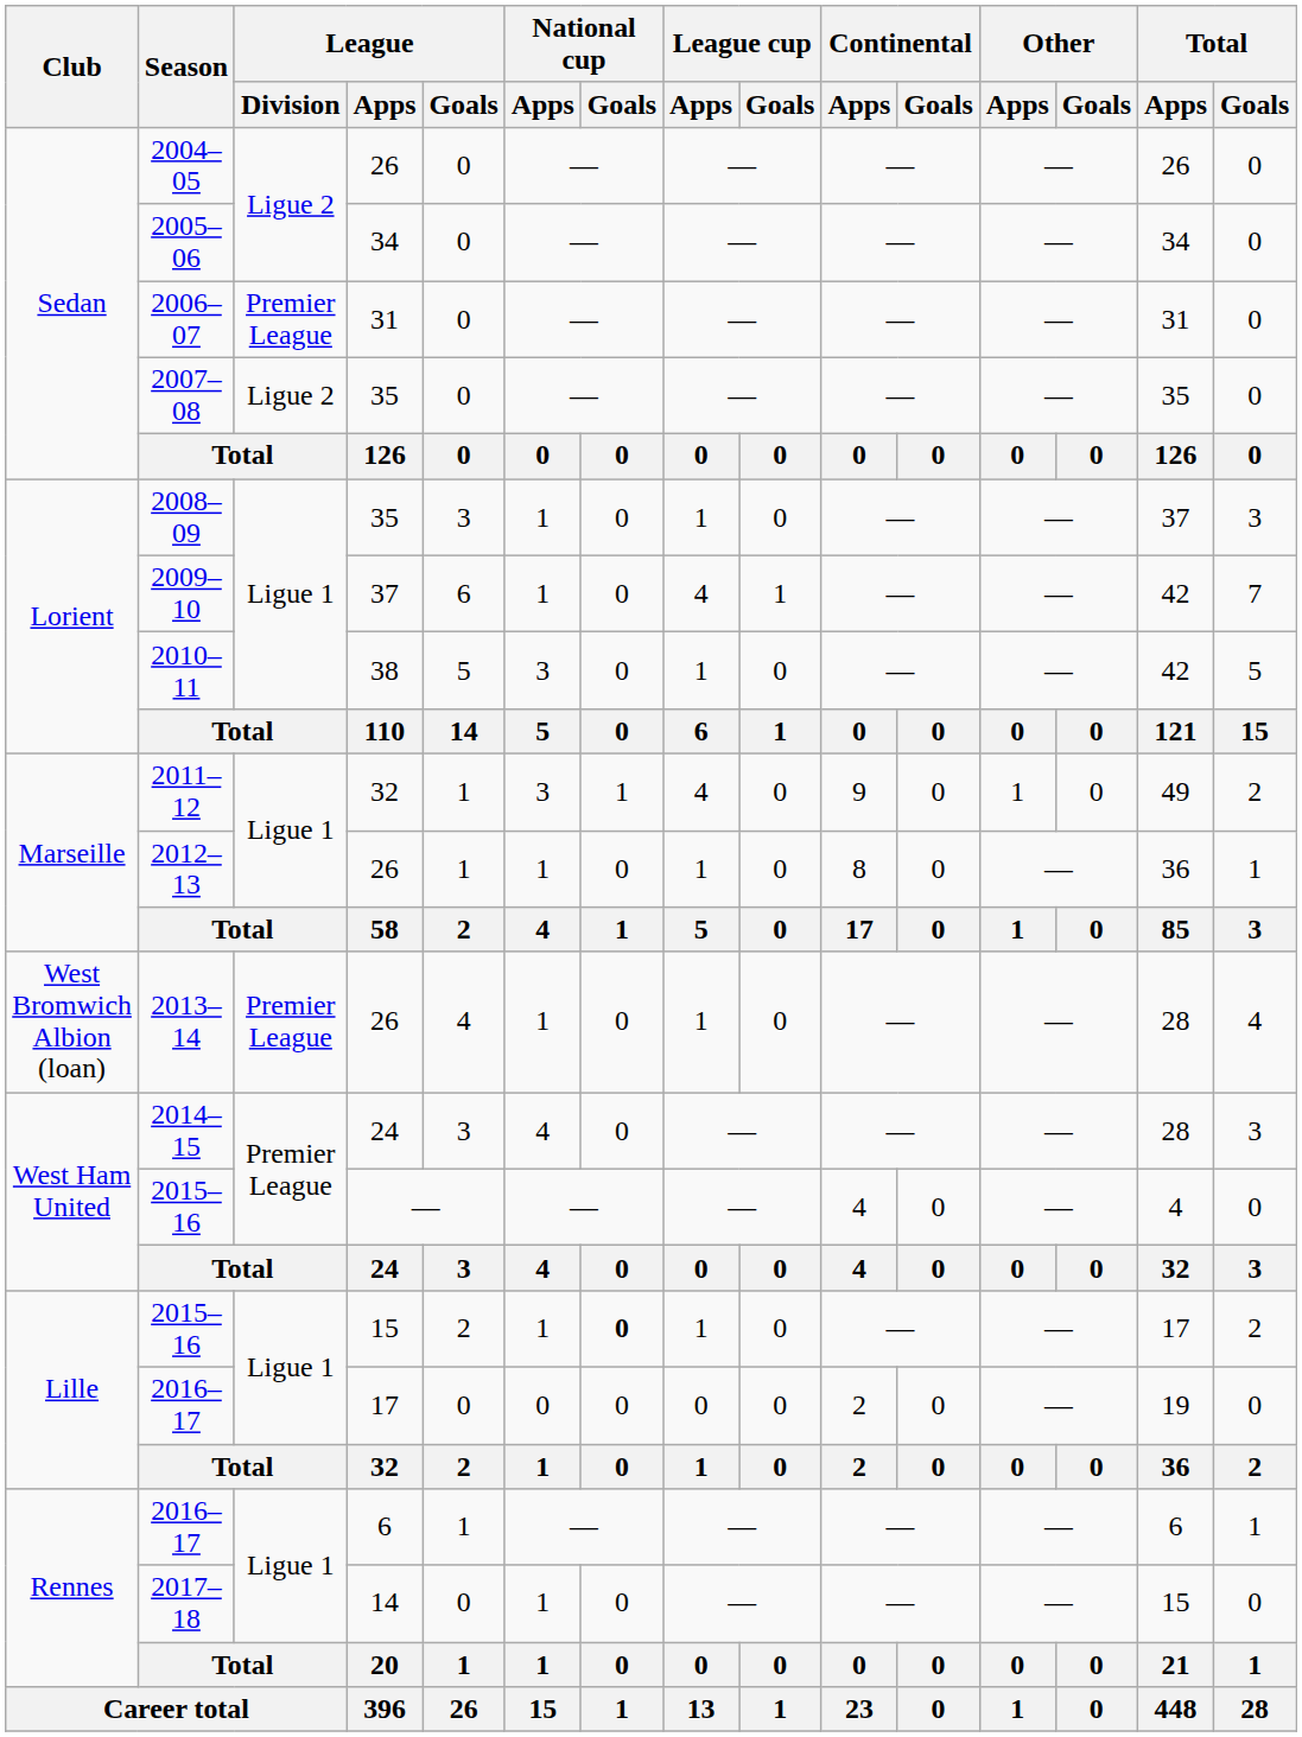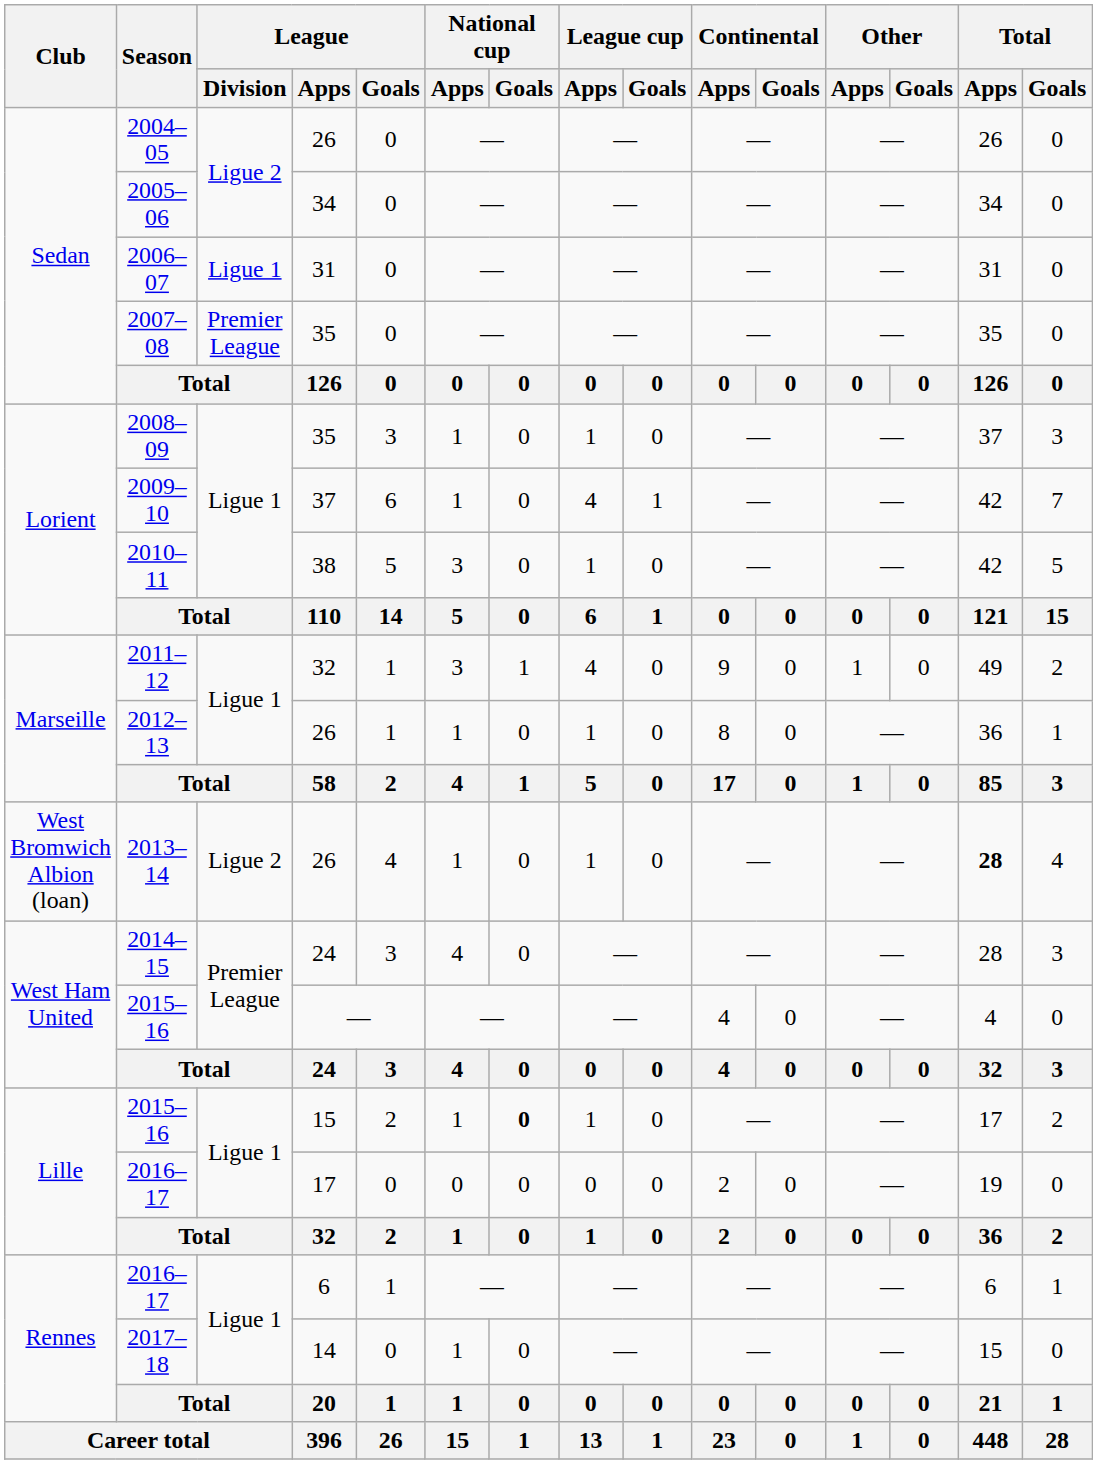 <table class="wikitable" style="text-align: center;">
 <tr>
 <th rowspan="2">Club</th>
 <th rowspan="2">Season</th>
 <th colspan="3">League</th>
 <th colspan="2">National cup</th>
 <th colspan="2">League cup</th>
 <th colspan="2">Continental</th>
 <th colspan="2">Other</th>
 <th colspan="2">Total</th>
 </tr>
 <tr>
 <th>Division</th>
 <th>Apps</th>
 <th>Goals</th>
 <th>Apps</th>
 <th>Goals</th>
 <th>Apps</th>
 <th>Goals</th>
 <th>Apps</th>
 <th>Goals</th>
 <th>Apps</th>
 <th>Goals</th>
 <th>Apps</th>
 <th>Goals</th>
 </tr>
 <tr>
 <td rowspan="5"><a href='#'>Sedan</a></td>
 <td><a href='#'>2004–05</a></td>
 <td rowspan="2"><a href='#'>Ligue 2</a></td>
 <td>26</td>
 <td>0</td>
 <td colspan="2">—</td>
 <td colspan="2">—</td>
 <td colspan="2">—</td>
 <td colspan="2">—</td>
 <td>26</td>
 <td>0</td>
 </tr>
 <tr>
 <td><a href='#'>2005–06</a></td>
 <td>34</td>
 <td>0</td>
 <td colspan="2">—</td>
 <td colspan="2">—</td>
 <td colspan="2">—</td>
 <td colspan="2">—</td>
 <td>34</td>
 <td>0</td>
 </tr>
 <tr>
 <td><a href='#'>2006–07</a></td>
-<td><a href='#'>Premier League</a></td>
+<td><a href='#'>Ligue 1</a></td>
 <td>31</td>
 <td>0</td>
 <td colspan="2">—</td>
 <td colspan="2">—</td>
 <td colspan="2">—</td>
 <td colspan="2">—</td>
 <td>31</td>
 <td>0</td>
 </tr>
 <tr>
 <td><a href='#'>2007–08</a></td>
-<td>Ligue 2</td>
+<td><a href='#'>Premier League</a></td>
 <td>35</td>
 <td>0</td>
 <td colspan="2">—</td>
 <td colspan="2">—</td>
 <td colspan="2">—</td>
 <td colspan="2">—</td>
 <td>35</td>
 <td>0</td>
 </tr>
 <tr>
 <th colspan="2">Total</th>
 <th>126</th>
 <th>0</th>
 <th>0</th>
 <th>0</th>
 <th>0</th>
 <th>0</th>
 <th>0</th>
 <th>0</th>
 <th>0</th>
 <th>0</th>
 <th>126</th>
 <th>0</th>
 </tr>
 <tr>
 <td rowspan="4"><a href='#'>Lorient</a></td>
 <td><a href='#'>2008–09</a></td>
 <td rowspan="3">Ligue 1</td>
 <td>35</td>
 <td>3</td>
 <td>1</td>
 <td>0</td>
 <td>1</td>
 <td>0</td>
 <td colspan="2">—</td>
 <td colspan="2">—</td>
 <td>37</td>
 <td>3</td>
 </tr>
 <tr>
 <td><a href='#'>2009–10</a></td>
 <td>37</td>
 <td>6</td>
 <td>1</td>
 <td>0</td>
 <td>4</td>
 <td>1</td>
 <td colspan="2">—</td>
 <td colspan="2">—</td>
 <td>42</td>
 <td>7</td>
 </tr>
 <tr>
 <td><a href='#'>2010–11</a></td>
 <td>38</td>
 <td>5</td>
 <td>3</td>
 <td>0</td>
 <td>1</td>
 <td>0</td>
 <td colspan="2">—</td>
 <td colspan="2">—</td>
 <td>42</td>
 <td>5</td>
 </tr>
 <tr>
 <th colspan="2">Total</th>
 <th>110</th>
 <th>14</th>
 <th>5</th>
 <th>0</th>
 <th>6</th>
 <th>1</th>
 <th>0</th>
 <th>0</th>
 <th>0</th>
 <th>0</th>
 <th>121</th>
 <th>15</th>
 </tr>
 <tr>
 <td rowspan="3"><a href='#'>Marseille</a></td>
 <td><a href='#'>2011–12</a></td>
 <td rowspan="2">Ligue 1</td>
 <td>32</td>
 <td>1</td>
 <td>3</td>
 <td>1</td>
 <td>4</td>
 <td>0</td>
 <td>9</td>
 <td>0</td>
 <td>1</td>
 <td>0</td>
 <td>49</td>
 <td>2</td>
 </tr>
 <tr>
 <td><a href='#'>2012–13</a></td>
 <td>26</td>
 <td>1</td>
 <td>1</td>
 <td>0</td>
 <td>1</td>
 <td>0</td>
 <td>8</td>
 <td>0</td>
 <td colspan="2">—</td>
 <td>36</td>
 <td>1</td>
 </tr>
 <tr>
 <th colspan="2">Total</th>
 <th>58</th>
 <th>2</th>
 <th>4</th>
 <th>1</th>
 <th>5</th>
 <th>0</th>
 <th>17</th>
 <th>0</th>
 <th>1</th>
 <th>0</th>
 <th>85</th>
 <th>3</th>
 </tr>
 <tr>
 <td><a href='#'>West Bromwich Albion</a> (loan)</td>
 <td><a href='#'>2013–14</a></td>
-<td><a href='#'>Premier League</a></td>
+<td>Ligue 2</td>
 <td>26</td>
 <td>4</td>
 <td>1</td>
 <td>0</td>
 <td>1</td>
 <td>0</td>
 <td colspan="2">—</td>
 <td colspan="2">—</td>
-<td>28</td>
+<td><strong>28</strong></td>
 <td>4</td>
 </tr>
 <tr>
 <td rowspan="3"><a href='#'>West Ham United</a></td>
 <td><a href='#'>2014–15</a></td>
 <td rowspan="2">Premier League</td>
 <td>24</td>
 <td>3</td>
 <td>4</td>
 <td>0</td>
 <td colspan="2">—</td>
 <td colspan="2">—</td>
 <td colspan="2">—</td>
 <td>28</td>
 <td>3</td>
 </tr>
 <tr>
 <td><a href='#'>2015–16</a></td>
 <td colspan="2">—</td>
 <td colspan="2">—</td>
 <td colspan="2">—</td>
 <td>4</td>
 <td>0</td>
 <td colspan="2">—</td>
 <td>4</td>
 <td>0</td>
 </tr>
 <tr>
 <th colspan="2">Total</th>
 <th>24</th>
 <th>3</th>
 <th>4</th>
 <th>0</th>
 <th>0</th>
 <th>0</th>
 <th>4</th>
 <th>0</th>
 <th>0</th>
 <th>0</th>
 <th>32</th>
 <th>3</th>
 </tr>
 <tr>
 <td rowspan="3"><a href='#'>Lille</a></td>
 <td><a href='#'>2015–16</a></td>
 <td rowspan="2">Ligue 1</td>
 <td>15</td>
 <td>2</td>
 <td>1</td>
 <td><strong>0</strong></td>
 <td>1</td>
 <td>0</td>
 <td colspan="2">—</td>
 <td colspan="2">—</td>
 <td>17</td>
 <td>2</td>
 </tr>
 <tr>
 <td><a href='#'>2016–17</a></td>
 <td>17</td>
 <td>0</td>
 <td>0</td>
 <td>0</td>
 <td>0</td>
 <td>0</td>
 <td>2</td>
 <td>0</td>
 <td colspan="2">—</td>
 <td>19</td>
 <td>0</td>
 </tr>
 <tr>
 <th colspan="2">Total</th>
 <th>32</th>
 <th>2</th>
 <th>1</th>
 <th>0</th>
 <th>1</th>
 <th>0</th>
 <th>2</th>
 <th>0</th>
 <th>0</th>
 <th>0</th>
 <th>36</th>
 <th>2</th>
 </tr>
 <tr>
 <td rowspan="3"><a href='#'>Rennes</a></td>
 <td><a href='#'>2016–17</a></td>
 <td rowspan="2">Ligue 1</td>
 <td>6</td>
 <td>1</td>
 <td colspan="2">—</td>
 <td colspan="2">—</td>
 <td colspan="2">—</td>
 <td colspan="2">—</td>
 <td>6</td>
 <td>1</td>
 </tr>
 <tr>
 <td><a href='#'>2017–18</a></td>
 <td>14</td>
 <td>0</td>
 <td>1</td>
 <td>0</td>
 <td colspan="2">—</td>
 <td colspan="2">—</td>
 <td colspan="2">—</td>
 <td>15</td>
 <td>0</td>
 </tr>
 <tr>
 <th colspan="2">Total</th>
 <th>20</th>
 <th>1</th>
 <th>1</th>
 <th>0</th>
 <th>0</th>
 <th>0</th>
 <th>0</th>
 <th>0</th>
 <th>0</th>
 <th>0</th>
 <th>21</th>
 <th>1</th>
 </tr>
 <tr>
 <th colspan="3">Career total</th>
 <th>396</th>
 <th>26</th>
 <th>15</th>
 <th>1</th>
 <th>13</th>
 <th>1</th>
 <th>23</th>
 <th>0</th>
 <th>1</th>
 <th>0</th>
 <th>448</th>
 <th>28</th>
 </tr>
 </table>
